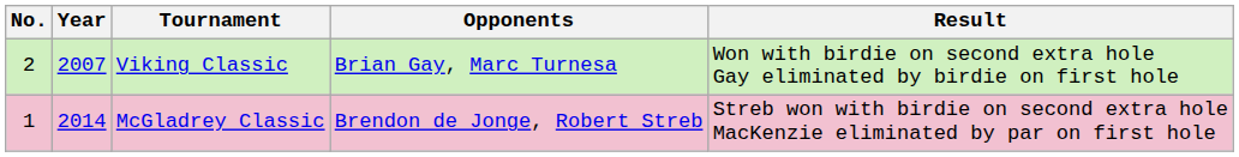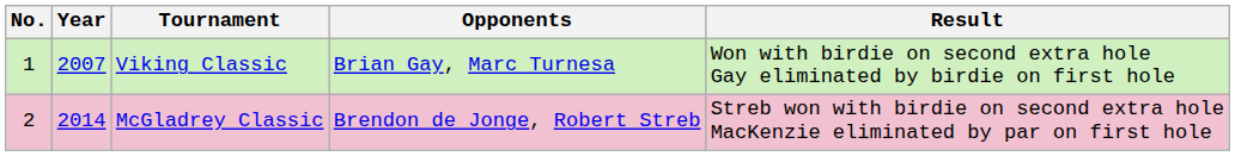 <table class="wikitable" style="font-size:95%;">
 <tr>
 <th>No.</th>
 <th>Year</th>
 <th>Tournament</th>
 <th>Opponents</th>
 <th>Result</th>
 </tr>
 <tr style="background:#D0F0C0;">
-<td align=center>2</td>
+<td align=center>1</td>
 <td><a href='#'>2007</a></td>
 <td><a href='#'>Viking Classic</a></td>
 <td> <a href='#'>Brian Gay</a>,  <a href='#'>Marc Turnesa</a></td>
 <td>Won with birdie on second extra hole<br>Gay eliminated by birdie on first hole</td>
 </tr>
 <tr style="background:#F2C1D1;">
-<td align=center>1</td>
+<td align=center>2</td>
 <td><a href='#'>2014</a></td>
 <td><a href='#'>McGladrey Classic</a></td>
 <td> <a href='#'>Brendon de Jonge</a>,  <a href='#'>Robert Streb</a></td>
 <td>Streb won with birdie on second extra hole<br>MacKenzie eliminated by par on first hole</td>
 </tr>
 </table>
